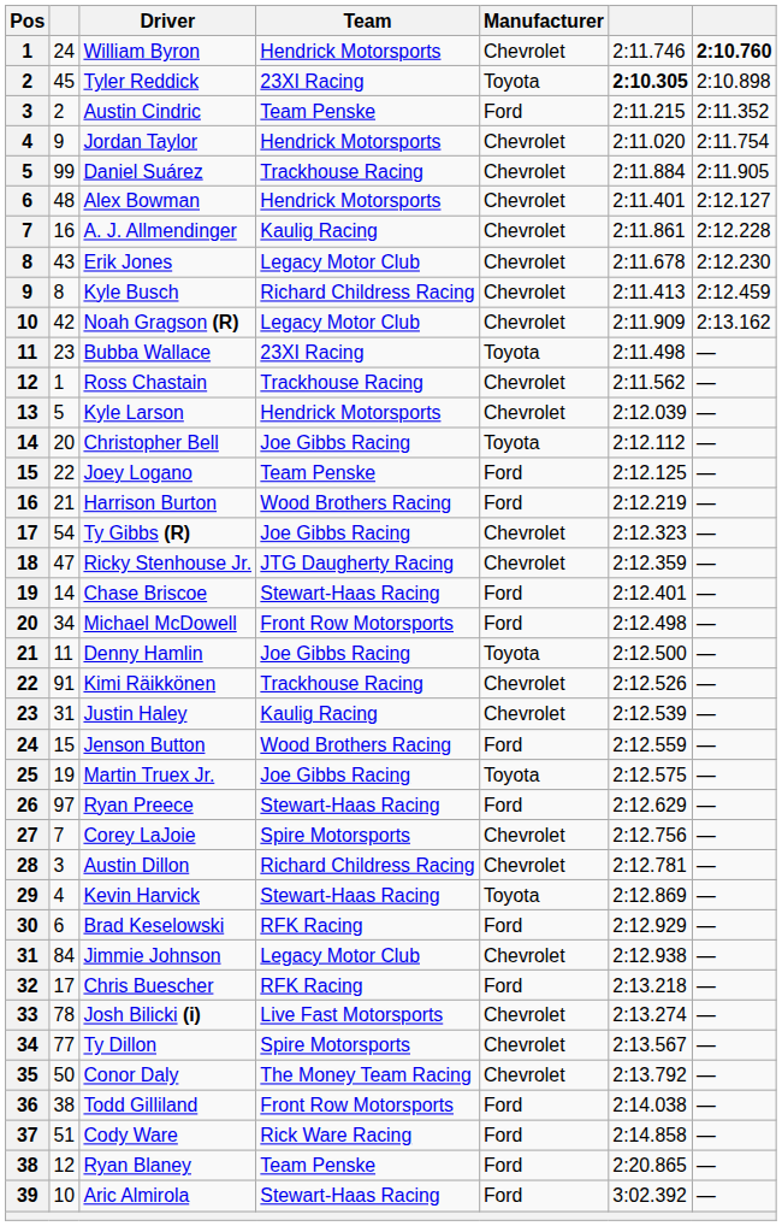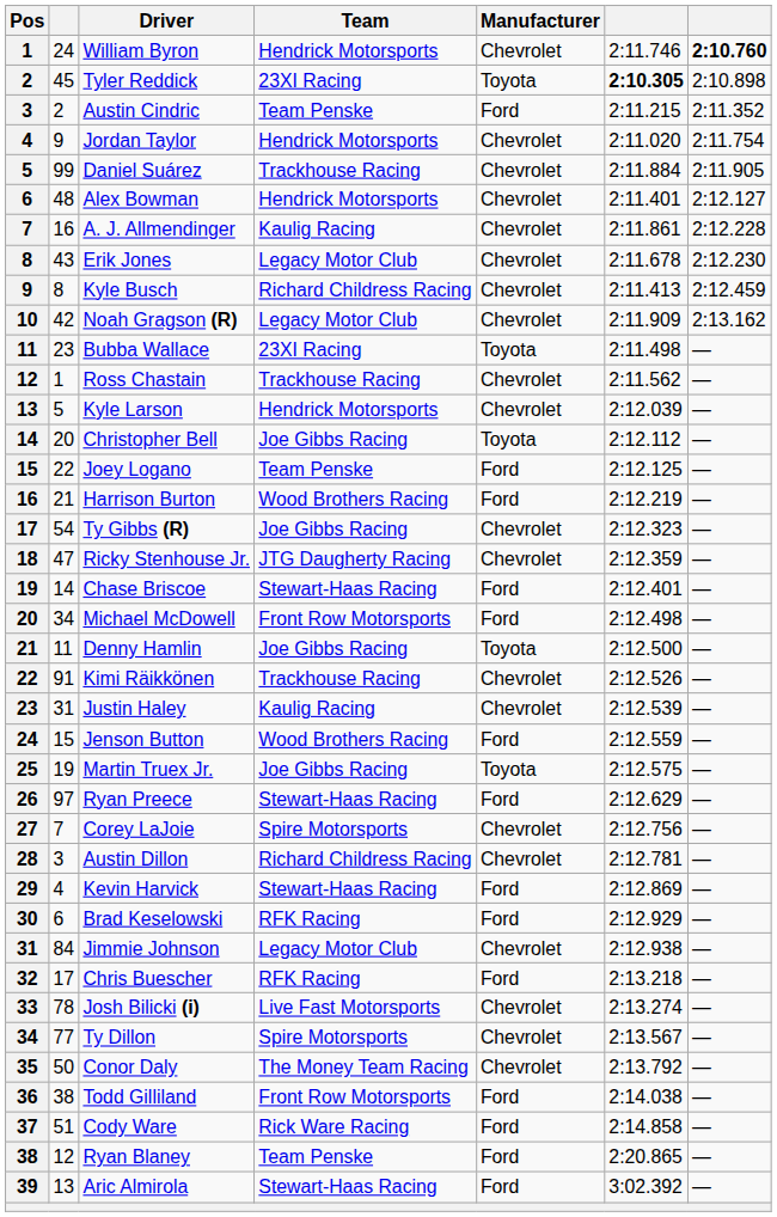 <table class="wikitable" style="font-size:95%">
 <tr>
 <th>Pos</th>
 <th></th>
 <th>Driver</th>
 <th>Team</th>
 <th>Manufacturer</th>
 <th></th>
 <th></th>
 </tr>
 <tr>
 <th>1</th>
 <td>24</td>
 <td><a href='#'>William Byron</a></td>
 <td><a href='#'>Hendrick Motorsports</a></td>
 <td>Chevrolet</td>
 <td>2:11.746</td>
 <td><strong>2:10.760</strong></td>
 </tr>
 <tr>
 <th>2</th>
 <td>45</td>
 <td><a href='#'>Tyler Reddick</a></td>
 <td><a href='#'>23XI Racing</a></td>
 <td>Toyota</td>
 <td><strong>2:10.305</strong></td>
 <td>2:10.898</td>
 </tr>
 <tr>
 <th>3</th>
 <td>2</td>
 <td><a href='#'>Austin Cindric</a></td>
 <td><a href='#'>Team Penske</a></td>
 <td>Ford</td>
 <td>2:11.215</td>
 <td>2:11.352</td>
 </tr>
 <tr>
 <th>4</th>
 <td>9</td>
 <td><a href='#'>Jordan Taylor</a></td>
 <td><a href='#'>Hendrick Motorsports</a></td>
 <td>Chevrolet</td>
 <td>2:11.020</td>
 <td>2:11.754</td>
 </tr>
 <tr>
 <th>5</th>
 <td>99</td>
 <td><a href='#'>Daniel Suárez</a></td>
 <td><a href='#'>Trackhouse Racing</a></td>
 <td>Chevrolet</td>
 <td>2:11.884</td>
 <td>2:11.905</td>
 </tr>
 <tr>
 <th>6</th>
 <td>48</td>
 <td><a href='#'>Alex Bowman</a></td>
 <td><a href='#'>Hendrick Motorsports</a></td>
 <td>Chevrolet</td>
 <td>2:11.401</td>
 <td>2:12.127</td>
 </tr>
 <tr>
 <th>7</th>
 <td>16</td>
 <td><a href='#'>A. J. Allmendinger</a></td>
 <td><a href='#'>Kaulig Racing</a></td>
 <td>Chevrolet</td>
 <td>2:11.861</td>
 <td>2:12.228</td>
 </tr>
 <tr>
 <th>8</th>
 <td>43</td>
 <td><a href='#'>Erik Jones</a></td>
 <td><a href='#'>Legacy Motor Club</a></td>
 <td>Chevrolet</td>
 <td>2:11.678</td>
 <td>2:12.230</td>
 </tr>
 <tr>
 <th>9</th>
 <td>8</td>
 <td><a href='#'>Kyle Busch</a></td>
 <td><a href='#'>Richard Childress Racing</a></td>
 <td>Chevrolet</td>
 <td>2:11.413</td>
 <td>2:12.459</td>
 </tr>
 <tr>
 <th>10</th>
 <td>42</td>
 <td><a href='#'>Noah Gragson</a> <strong>(R)</strong></td>
 <td><a href='#'>Legacy Motor Club</a></td>
 <td>Chevrolet</td>
 <td>2:11.909</td>
 <td>2:13.162</td>
 </tr>
 <tr>
 <th>11</th>
 <td>23</td>
 <td><a href='#'>Bubba Wallace</a></td>
 <td><a href='#'>23XI Racing</a></td>
 <td>Toyota</td>
 <td>2:11.498</td>
 <td>—</td>
 </tr>
 <tr>
 <th>12</th>
 <td>1</td>
 <td><a href='#'>Ross Chastain</a></td>
 <td><a href='#'>Trackhouse Racing</a></td>
 <td>Chevrolet</td>
 <td>2:11.562</td>
 <td>—</td>
 </tr>
 <tr>
 <th>13</th>
 <td>5</td>
 <td><a href='#'>Kyle Larson</a></td>
 <td><a href='#'>Hendrick Motorsports</a></td>
 <td>Chevrolet</td>
 <td>2:12.039</td>
 <td>—</td>
 </tr>
 <tr>
 <th>14</th>
 <td>20</td>
 <td><a href='#'>Christopher Bell</a></td>
 <td><a href='#'>Joe Gibbs Racing</a></td>
 <td>Toyota</td>
 <td>2:12.112</td>
 <td>—</td>
 </tr>
 <tr>
 <th>15</th>
 <td>22</td>
 <td><a href='#'>Joey Logano</a></td>
 <td><a href='#'>Team Penske</a></td>
 <td>Ford</td>
 <td>2:12.125</td>
 <td>—</td>
 </tr>
 <tr>
 <th>16</th>
 <td>21</td>
 <td><a href='#'>Harrison Burton</a></td>
 <td><a href='#'>Wood Brothers Racing</a></td>
 <td>Ford</td>
 <td>2:12.219</td>
 <td>—</td>
 </tr>
 <tr>
 <th>17</th>
 <td>54</td>
 <td><a href='#'>Ty Gibbs</a> <strong>(R)</strong></td>
 <td><a href='#'>Joe Gibbs Racing</a></td>
 <td>Chevrolet</td>
 <td>2:12.323</td>
 <td>—</td>
 </tr>
 <tr>
 <th>18</th>
 <td>47</td>
 <td><a href='#'>Ricky Stenhouse Jr.</a></td>
 <td><a href='#'>JTG Daugherty Racing</a></td>
 <td>Chevrolet</td>
 <td>2:12.359</td>
 <td>—</td>
 </tr>
 <tr>
 <th>19</th>
 <td>14</td>
 <td><a href='#'>Chase Briscoe</a></td>
 <td><a href='#'>Stewart-Haas Racing</a></td>
 <td>Ford</td>
 <td>2:12.401</td>
 <td>—</td>
 </tr>
 <tr>
 <th>20</th>
 <td>34</td>
 <td><a href='#'>Michael McDowell</a></td>
 <td><a href='#'>Front Row Motorsports</a></td>
 <td>Ford</td>
 <td>2:12.498</td>
 <td>—</td>
 </tr>
 <tr>
 <th>21</th>
 <td>11</td>
 <td><a href='#'>Denny Hamlin</a></td>
 <td><a href='#'>Joe Gibbs Racing</a></td>
 <td>Toyota</td>
 <td>2:12.500</td>
 <td>—</td>
 </tr>
 <tr>
 <th>22</th>
 <td>91</td>
 <td><a href='#'>Kimi Räikkönen</a></td>
 <td><a href='#'>Trackhouse Racing</a></td>
 <td>Chevrolet</td>
 <td>2:12.526</td>
 <td>—</td>
 </tr>
 <tr>
 <th>23</th>
 <td>31</td>
 <td><a href='#'>Justin Haley</a></td>
 <td><a href='#'>Kaulig Racing</a></td>
 <td>Chevrolet</td>
 <td>2:12.539</td>
 <td>—</td>
 </tr>
 <tr>
 <th>24</th>
 <td>15</td>
 <td><a href='#'>Jenson Button</a></td>
 <td><a href='#'>Wood Brothers Racing</a></td>
 <td>Ford</td>
 <td>2:12.559</td>
 <td>—</td>
 </tr>
 <tr>
 <th>25</th>
 <td>19</td>
 <td><a href='#'>Martin Truex Jr.</a></td>
 <td><a href='#'>Joe Gibbs Racing</a></td>
 <td>Toyota</td>
 <td>2:12.575</td>
 <td>—</td>
 </tr>
 <tr>
 <th>26</th>
 <td>97</td>
 <td><a href='#'>Ryan Preece</a></td>
 <td><a href='#'>Stewart-Haas Racing</a></td>
 <td>Ford</td>
 <td>2:12.629</td>
 <td>—</td>
 </tr>
 <tr>
 <th>27</th>
 <td>7</td>
 <td><a href='#'>Corey LaJoie</a></td>
 <td><a href='#'>Spire Motorsports</a></td>
 <td>Chevrolet</td>
 <td>2:12.756</td>
 <td>—</td>
 </tr>
 <tr>
 <th>28</th>
 <td>3</td>
 <td><a href='#'>Austin Dillon</a></td>
 <td><a href='#'>Richard Childress Racing</a></td>
 <td>Chevrolet</td>
 <td>2:12.781</td>
 <td>—</td>
 </tr>
 <tr>
 <th>29</th>
 <td>4</td>
 <td><a href='#'>Kevin Harvick</a></td>
 <td><a href='#'>Stewart-Haas Racing</a></td>
-<td>Toyota</td>
+<td>Ford</td>
 <td>2:12.869</td>
 <td>—</td>
 </tr>
 <tr>
 <th>30</th>
 <td>6</td>
 <td><a href='#'>Brad Keselowski</a></td>
 <td><a href='#'>RFK Racing</a></td>
 <td>Ford</td>
 <td>2:12.929</td>
 <td>—</td>
 </tr>
 <tr>
 <th>31</th>
 <td>84</td>
 <td><a href='#'>Jimmie Johnson</a></td>
 <td><a href='#'>Legacy Motor Club</a></td>
 <td>Chevrolet</td>
 <td>2:12.938</td>
 <td>—</td>
 </tr>
 <tr>
 <th>32</th>
 <td>17</td>
 <td><a href='#'>Chris Buescher</a></td>
 <td><a href='#'>RFK Racing</a></td>
 <td>Ford</td>
 <td>2:13.218</td>
 <td>—</td>
 </tr>
 <tr>
 <th>33</th>
 <td>78</td>
 <td><a href='#'>Josh Bilicki</a> <strong>(i)</strong></td>
 <td><a href='#'>Live Fast Motorsports</a></td>
 <td>Chevrolet</td>
 <td>2:13.274</td>
 <td>—</td>
 </tr>
 <tr>
 <th>34</th>
 <td>77</td>
 <td><a href='#'>Ty Dillon</a></td>
 <td><a href='#'>Spire Motorsports</a></td>
 <td>Chevrolet</td>
 <td>2:13.567</td>
 <td>—</td>
 </tr>
 <tr>
 <th>35</th>
 <td>50</td>
 <td><a href='#'>Conor Daly</a></td>
 <td><a href='#'>The Money Team Racing</a></td>
 <td>Chevrolet</td>
 <td>2:13.792</td>
 <td>—</td>
 </tr>
 <tr>
 <th>36</th>
 <td>38</td>
 <td><a href='#'>Todd Gilliland</a></td>
 <td><a href='#'>Front Row Motorsports</a></td>
 <td>Ford</td>
 <td>2:14.038</td>
 <td>—</td>
 </tr>
 <tr>
 <th>37</th>
 <td>51</td>
 <td><a href='#'>Cody Ware</a></td>
 <td><a href='#'>Rick Ware Racing</a></td>
 <td>Ford</td>
 <td>2:14.858</td>
 <td>—</td>
 </tr>
 <tr>
 <th>38</th>
 <td>12</td>
 <td><a href='#'>Ryan Blaney</a></td>
 <td><a href='#'>Team Penske</a></td>
 <td>Ford</td>
 <td>2:20.865</td>
 <td>—</td>
 </tr>
 <tr>
 <th>39</th>
-<td>10</td>
+<td>13</td>
 <td><a href='#'>Aric Almirola</a></td>
 <td><a href='#'>Stewart-Haas Racing</a></td>
 <td>Ford</td>
 <td>3:02.392</td>
 <td>—</td>
 </tr>
 <tr>
 <th colspan="7"></th>
 </tr>
 </table>
